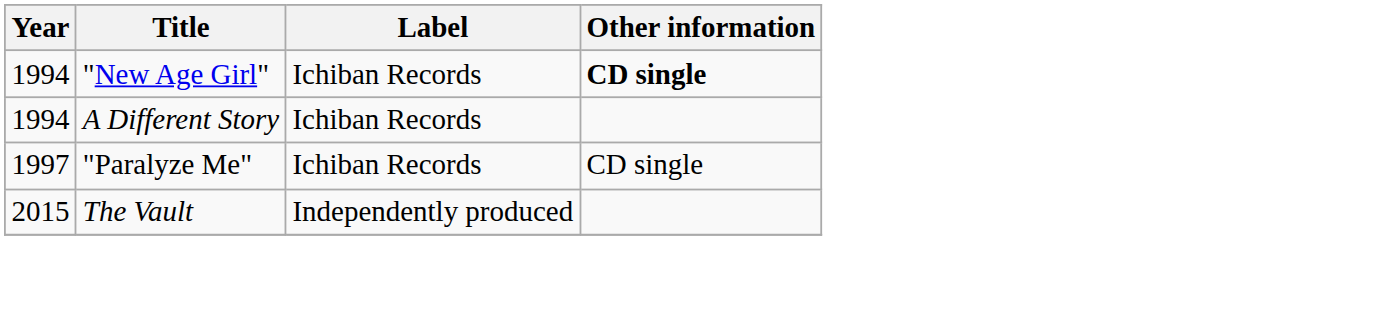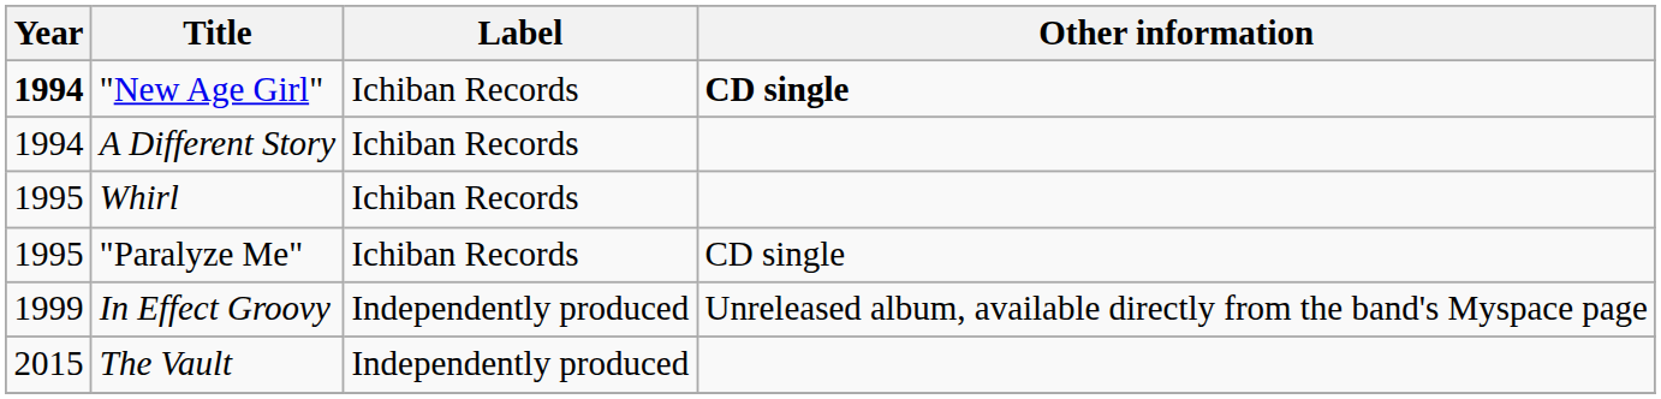 <table class="wikitable">
 <tr>
 <th>Year</th>
 <th>Title</th>
 <th>Label</th>
 <th>Other information</th>
 </tr>
 <tr>
-<td>1994</td>
+<td><strong>1994</strong></td>
 <td>"<a href='#'>New Age Girl</a>"</td>
 <td>Ichiban Records</td>
 <td><strong>CD single</strong></td>
 </tr>
 <tr>
 <td>1994</td>
 <td><em>A Different Story</em></td>
 <td>Ichiban Records</td>
 <td></td>
 </tr>
 <tr>
-<td>1997</td>
+<td>1995</td>
+<td><em>Whirl</em></td>
+<td>Ichiban Records</td>
+<td></td>
+</tr>
+<tr>
+<td>1995</td>
 <td>"Paralyze Me"</td>
 <td>Ichiban Records</td>
 <td>CD single</td>
+</tr>
+<tr>
+<td>1999</td>
+<td><em>In Effect Groovy</em></td>
+<td>Independently produced</td>
+<td>Unreleased album, available directly from the band's Myspace page</td>
 </tr>
 <tr>
 <td>2015</td>
 <td><em>The Vault</em></td>
 <td>Independently produced</td>
 <td></td>
 </tr>
 <tr>
 </tr>
 </table>
